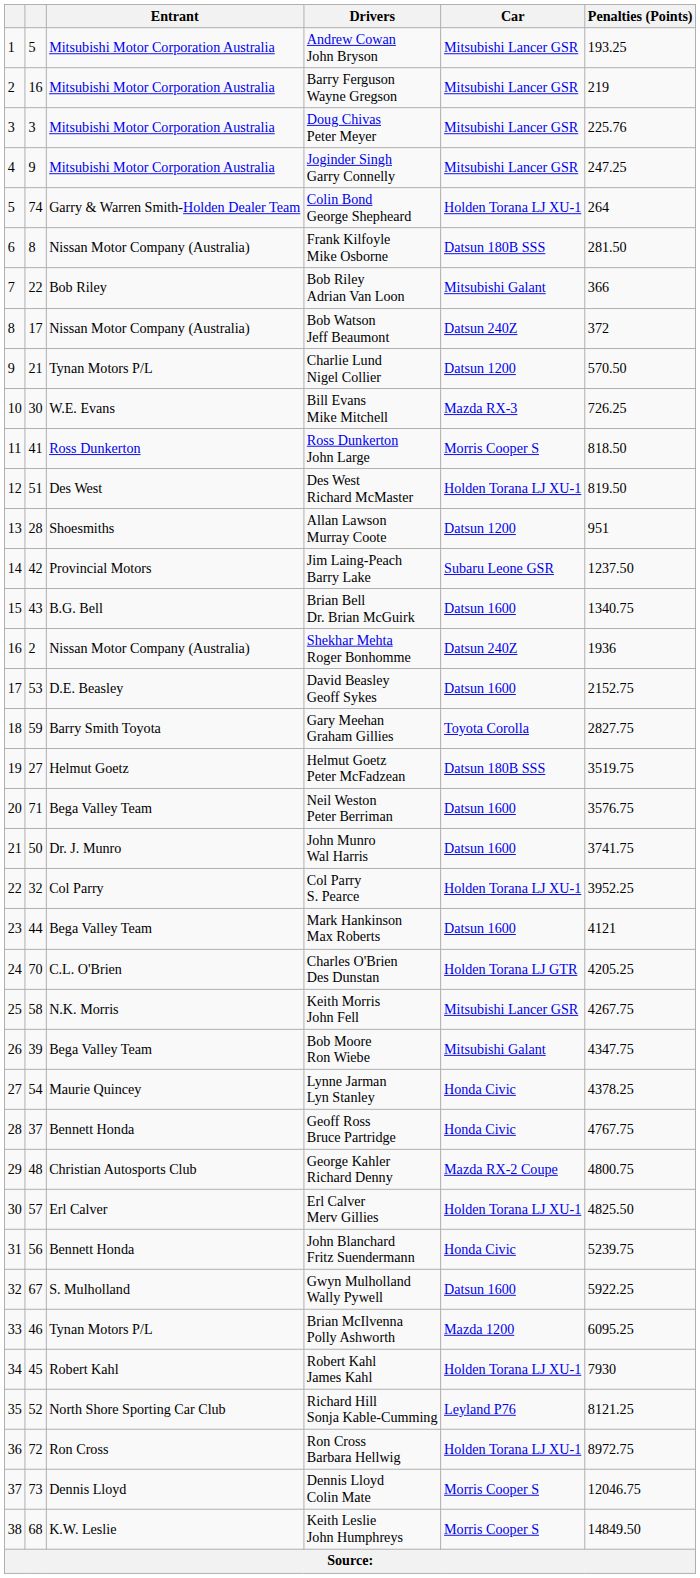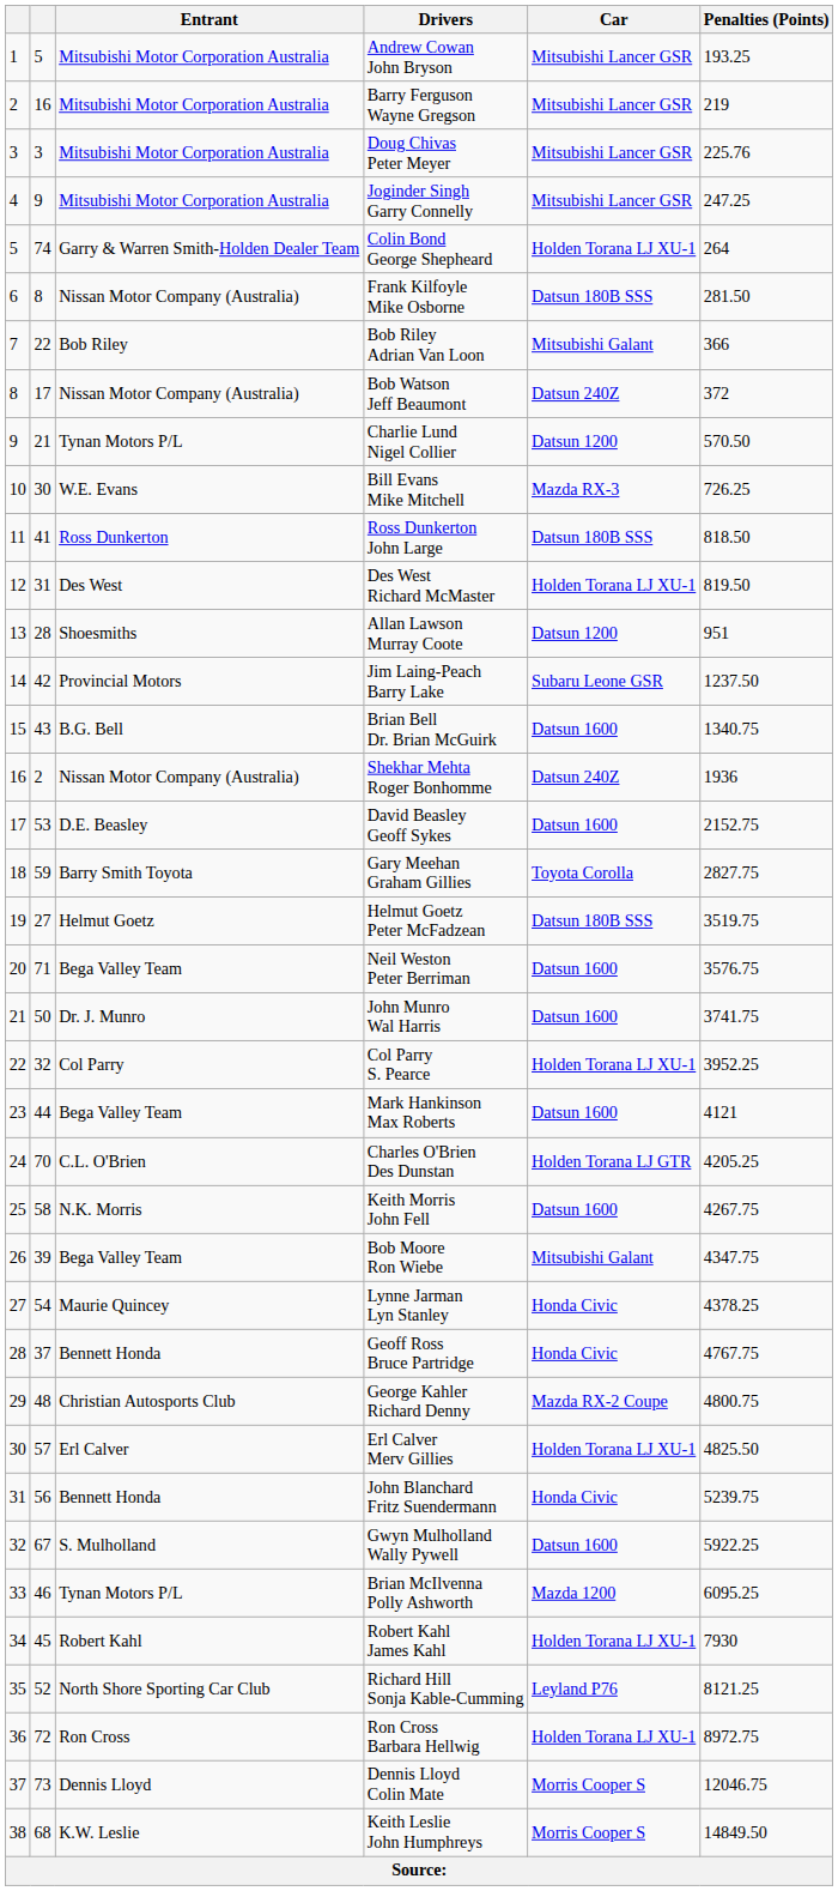 <table class="wikitable" style="text-align: left; font-size: 95%;">
 <tr>
 <th></th>
 <th></th>
 <th>Entrant</th>
 <th>Drivers</th>
 <th>Car</th>
 <th>Penalties (Points)</th>
 </tr>
 <tr>
 <td>1</td>
 <td>5</td>
 <td> <a href='#'>Mitsubishi Motor Corporation Australia</a></td>
 <td> <a href='#'>Andrew Cowan</a> <br>  John Bryson</td>
 <td><a href='#'>Mitsubishi Lancer GSR</a></td>
 <td>193.25</td>
 </tr>
 <tr>
 <td>2</td>
 <td>16</td>
 <td> <a href='#'>Mitsubishi Motor Corporation Australia</a></td>
 <td> Barry Ferguson <br>  Wayne Gregson</td>
 <td><a href='#'>Mitsubishi Lancer GSR</a></td>
 <td>219</td>
 </tr>
 <tr>
 <td>3</td>
 <td>3</td>
 <td> <a href='#'>Mitsubishi Motor Corporation Australia</a></td>
 <td> <a href='#'>Doug Chivas</a> <br>  Peter Meyer</td>
 <td><a href='#'>Mitsubishi Lancer GSR</a></td>
 <td>225.76</td>
 </tr>
 <tr>
 <td>4</td>
 <td>9</td>
 <td> <a href='#'>Mitsubishi Motor Corporation Australia</a></td>
 <td> <a href='#'>Joginder Singh</a> <br>  Garry Connelly</td>
 <td><a href='#'>Mitsubishi Lancer GSR</a></td>
 <td>247.25</td>
 </tr>
 <tr>
 <td>5</td>
 <td>74</td>
 <td> Garry & Warren Smith-<a href='#'>Holden Dealer Team</a></td>
 <td> <a href='#'>Colin Bond</a> <br>  George Shepheard</td>
 <td><a href='#'>Holden Torana LJ XU-1</a></td>
 <td>264</td>
 </tr>
 <tr>
 <td>6</td>
 <td>8</td>
 <td> Nissan Motor Company (Australia)</td>
 <td> Frank Kilfoyle <br>  Mike Osborne</td>
 <td><a href='#'>Datsun 180B SSS</a></td>
 <td>281.50</td>
 </tr>
 <tr>
 <td>7</td>
 <td>22</td>
 <td> Bob Riley</td>
 <td> Bob Riley <br>  Adrian Van Loon</td>
 <td><a href='#'>Mitsubishi Galant</a></td>
 <td>366</td>
 </tr>
 <tr>
 <td>8</td>
 <td>17</td>
 <td> Nissan Motor Company (Australia)</td>
 <td> Bob Watson <br>  Jeff Beaumont</td>
 <td><a href='#'>Datsun 240Z</a></td>
 <td>372</td>
 </tr>
 <tr>
 <td>9</td>
 <td>21</td>
 <td> Tynan Motors P/L</td>
 <td> Charlie Lund <br>  Nigel Collier</td>
 <td><a href='#'>Datsun 1200</a></td>
 <td>570.50</td>
 </tr>
 <tr>
 <td>10</td>
 <td>30</td>
 <td> W.E. Evans</td>
 <td> Bill Evans <br>  Mike Mitchell</td>
 <td><a href='#'>Mazda RX-3</a></td>
 <td>726.25</td>
 </tr>
 <tr>
 <td>11</td>
 <td>41</td>
 <td> <a href='#'>Ross Dunkerton</a></td>
 <td> <a href='#'>Ross Dunkerton</a> <br>  John Large</td>
-<td><a href='#'>Morris Cooper S</a></td>
+<td><a href='#'>Datsun 180B SSS</a></td>
 <td>818.50</td>
 </tr>
 <tr>
 <td>12</td>
-<td>51</td>
+<td>31</td>
 <td> Des West</td>
 <td> Des West <br>  Richard McMaster</td>
 <td><a href='#'>Holden Torana LJ XU-1</a></td>
 <td>819.50</td>
 </tr>
 <tr>
 <td>13</td>
 <td>28</td>
 <td> Shoesmiths</td>
 <td> Allan Lawson <br>  Murray Coote</td>
 <td><a href='#'>Datsun 1200</a></td>
 <td>951</td>
 </tr>
 <tr>
 <td>14</td>
 <td>42</td>
 <td> Provincial Motors</td>
 <td> Jim Laing-Peach <br>  Barry Lake</td>
 <td><a href='#'>Subaru Leone GSR</a></td>
 <td>1237.50</td>
 </tr>
 <tr>
 <td>15</td>
 <td>43</td>
 <td> B.G. Bell</td>
 <td> Brian Bell <br>  Dr. Brian McGuirk</td>
 <td><a href='#'>Datsun 1600</a></td>
 <td>1340.75</td>
 </tr>
 <tr>
 <td>16</td>
 <td>2</td>
 <td> Nissan Motor Company (Australia)</td>
 <td> <a href='#'>Shekhar Mehta</a> <br>  Roger Bonhomme</td>
 <td><a href='#'>Datsun 240Z</a></td>
 <td>1936</td>
 </tr>
 <tr>
 <td>17</td>
 <td>53</td>
 <td> D.E. Beasley</td>
 <td> David Beasley <br>  Geoff Sykes</td>
 <td><a href='#'>Datsun 1600</a></td>
 <td>2152.75</td>
 </tr>
 <tr>
 <td>18</td>
 <td>59</td>
 <td> Barry Smith Toyota</td>
 <td> Gary Meehan <br>  Graham Gillies</td>
 <td><a href='#'>Toyota Corolla</a></td>
 <td>2827.75</td>
 </tr>
 <tr>
 <td>19</td>
 <td>27</td>
 <td> Helmut Goetz</td>
 <td> Helmut Goetz <br>  Peter McFadzean</td>
 <td><a href='#'>Datsun 180B SSS</a></td>
 <td>3519.75</td>
 </tr>
 <tr>
 <td>20</td>
 <td>71</td>
 <td> Bega Valley Team</td>
 <td> Neil Weston <br>  Peter Berriman</td>
 <td><a href='#'>Datsun 1600</a></td>
 <td>3576.75</td>
 </tr>
 <tr>
 <td>21</td>
 <td>50</td>
 <td> Dr. J. Munro</td>
 <td> John Munro <br>  Wal Harris</td>
 <td><a href='#'>Datsun 1600</a></td>
 <td>3741.75</td>
 </tr>
 <tr>
 <td>22</td>
 <td>32</td>
 <td> Col Parry</td>
 <td> Col Parry <br>  S. Pearce</td>
 <td><a href='#'>Holden Torana LJ XU-1</a></td>
 <td>3952.25</td>
 </tr>
 <tr>
 <td>23</td>
 <td>44</td>
 <td> Bega Valley Team</td>
 <td> Mark Hankinson <br>  Max Roberts</td>
 <td><a href='#'>Datsun 1600</a></td>
 <td>4121</td>
 </tr>
 <tr>
 <td>24</td>
 <td>70</td>
 <td> C.L. O'Brien</td>
 <td> Charles O'Brien <br>  Des Dunstan</td>
 <td><a href='#'>Holden Torana LJ GTR</a></td>
 <td>4205.25</td>
 </tr>
 <tr>
 <td>25</td>
 <td>58</td>
 <td> N.K. Morris</td>
 <td> Keith Morris <br>  John Fell</td>
-<td><a href='#'>Mitsubishi Lancer GSR</a></td>
+<td><a href='#'>Datsun 1600</a></td>
 <td>4267.75</td>
 </tr>
 <tr>
 <td>26</td>
 <td>39</td>
 <td> Bega Valley Team</td>
 <td> Bob Moore <br>  Ron Wiebe</td>
 <td><a href='#'>Mitsubishi Galant</a></td>
 <td>4347.75</td>
 </tr>
 <tr>
 <td>27</td>
 <td>54</td>
 <td> Maurie Quincey</td>
 <td> Lynne Jarman  <br>  Lyn Stanley</td>
 <td><a href='#'>Honda Civic</a></td>
 <td>4378.25</td>
 </tr>
 <tr>
 <td>28</td>
 <td>37</td>
 <td> Bennett Honda</td>
 <td> Geoff Ross  <br>  Bruce Partridge</td>
 <td><a href='#'>Honda Civic</a></td>
 <td>4767.75</td>
 </tr>
 <tr>
 <td>29</td>
 <td>48</td>
 <td> Christian Autosports Club</td>
 <td> George Kahler <br>  Richard Denny</td>
 <td><a href='#'>Mazda RX-2 Coupe</a></td>
 <td>4800.75</td>
 </tr>
 <tr>
 <td>30</td>
 <td>57</td>
 <td> Erl Calver</td>
 <td> Erl Calver <br>  Merv Gillies</td>
 <td><a href='#'>Holden Torana LJ XU-1</a></td>
 <td>4825.50</td>
 </tr>
 <tr>
 <td>31</td>
 <td>56</td>
 <td> Bennett Honda</td>
 <td> John Blanchard  <br>  Fritz Suendermann</td>
 <td><a href='#'>Honda Civic</a></td>
 <td>5239.75</td>
 </tr>
 <tr>
 <td>32</td>
 <td>67</td>
 <td> S. Mulholland</td>
 <td> Gwyn Mulholland <br>  Wally Pywell</td>
 <td><a href='#'>Datsun 1600</a></td>
 <td>5922.25</td>
 </tr>
 <tr>
 <td>33</td>
 <td>46</td>
 <td> Tynan Motors P/L</td>
 <td> Brian McIlvenna <br>  Polly Ashworth</td>
 <td><a href='#'>Mazda 1200</a></td>
 <td>6095.25</td>
 </tr>
 <tr>
 <td>34</td>
 <td>45</td>
 <td> Robert Kahl</td>
 <td> Robert Kahl <br>  James Kahl</td>
 <td><a href='#'>Holden Torana LJ XU-1</a></td>
 <td>7930</td>
 </tr>
 <tr>
 <td>35</td>
 <td>52</td>
 <td> North Shore Sporting Car Club</td>
 <td> Richard Hill <br>  Sonja Kable-Cumming</td>
 <td><a href='#'>Leyland P76</a></td>
 <td>8121.25</td>
 </tr>
 <tr>
 <td>36</td>
 <td>72</td>
 <td> Ron Cross</td>
 <td> Ron Cross <br>  Barbara Hellwig</td>
 <td><a href='#'>Holden Torana LJ XU-1</a></td>
 <td>8972.75</td>
 </tr>
 <tr>
 <td>37</td>
 <td>73</td>
 <td> Dennis Lloyd</td>
 <td> Dennis Lloyd <br>  Colin Mate</td>
 <td><a href='#'>Morris Cooper S</a></td>
 <td>12046.75</td>
 </tr>
 <tr>
 <td>38</td>
 <td>68</td>
 <td> K.W. Leslie</td>
 <td> Keith Leslie <br>  John Humphreys</td>
 <td><a href='#'>Morris Cooper S</a></td>
 <td>14849.50</td>
 </tr>
 <tr>
 <th colspan=6>Source:</th>
 </tr>
 </table>
